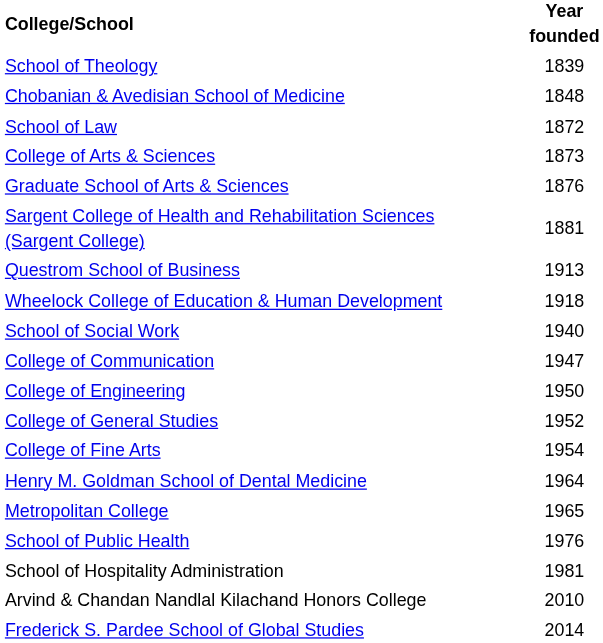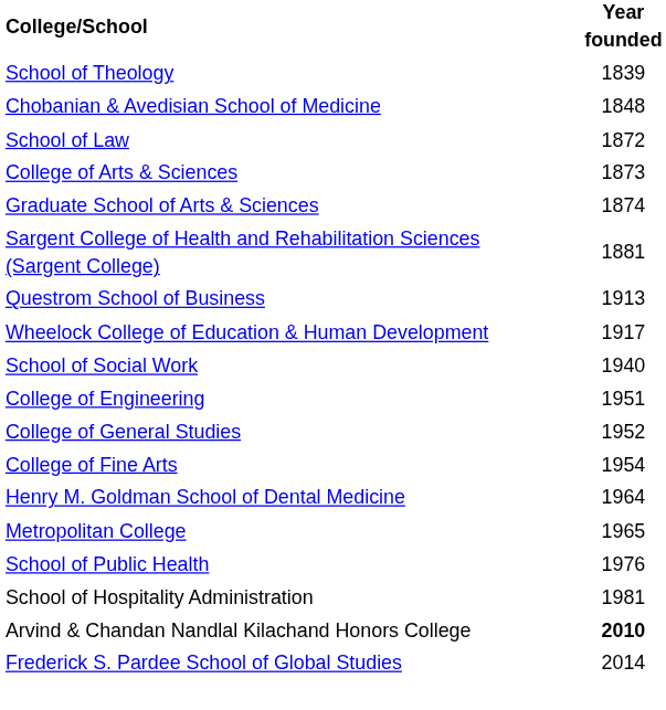 <table class="toccolours" style="float:right; margin-left:1em; font-size:90%; line-height:1.4em; width:500px;">
 <tr>
 <td><strong>College/School</strong></td>
 <td style="text-align: center;"><strong>Year founded</strong></td>
 </tr>
 <tr>
 <td><a href='#'>School of Theology</a></td>
 <td style="text-align: center;">1839</td>
 </tr>
 <tr>
 <td><a href='#'>Chobanian & Avedisian School of Medicine</a></td>
 <td style="text-align: center;">1848</td>
 </tr>
 <tr>
 <td><a href='#'>School of Law</a></td>
 <td style="text-align: center;">1872</td>
 </tr>
 <tr>
 <td><a href='#'>College of Arts & Sciences</a></td>
 <td style="text-align: center;">1873</td>
 </tr>
 <tr>
 <td><a href='#'>Graduate School of Arts & Sciences</a></td>
-<td style="text-align: center;">1876</td>
+<td style="text-align: center;">1874</td>
 </tr>
 <tr>
 <td><a href='#'>Sargent College of Health and Rehabilitation Sciences (Sargent College)</a></td>
 <td style="text-align: center;">1881</td>
 </tr>
 <tr>
 <td><a href='#'>Questrom School of Business</a></td>
 <td style="text-align: center;">1913</td>
 </tr>
 <tr>
 <td><a href='#'>Wheelock College of Education & Human Development</a></td>
-<td style="text-align: center;">1918</td>
+<td style="text-align: center;">1917</td>
 </tr>
 <tr>
 <td><a href='#'>School of Social Work</a></td>
 <td style="text-align: center;">1940</td>
 </tr>
 <tr>
-<td><a href='#'>College of Communication</a></td>
-<td style="text-align: center;">1947</td>
-</tr>
-<tr>
 <td><a href='#'>College of Engineering</a></td>
-<td style="text-align: center;">1950</td>
+<td style="text-align: center;">1951</td>
 </tr>
 <tr>
 <td><a href='#'>College of General Studies</a></td>
 <td style="text-align: center;">1952</td>
 </tr>
 <tr>
 <td><a href='#'>College of Fine Arts</a></td>
 <td style="text-align: center;">1954</td>
 </tr>
 <tr>
 <td><a href='#'>Henry M. Goldman School of Dental Medicine</a></td>
 <td style="text-align: center;">1964</td>
 </tr>
 <tr>
 <td><a href='#'>Metropolitan College</a></td>
 <td style="text-align: center;">1965</td>
 </tr>
 <tr>
 <td><a href='#'>School of Public Health</a></td>
 <td style="text-align: center;">1976</td>
 </tr>
 <tr>
 <td>School of Hospitality Administration</td>
 <td style="text-align: center;">1981</td>
 </tr>
 <tr>
 <td>Arvind & Chandan Nandlal Kilachand Honors College</td>
-<td style="text-align: center;">2010</td>
+<td style="text-align: center;"><strong>2010</strong></td>
 </tr>
 <tr>
 <td><a href='#'>Frederick S. Pardee School of Global Studies</a></td>
 <td style="text-align: center;">2014</td>
 </tr>
 </table>
